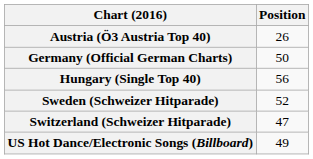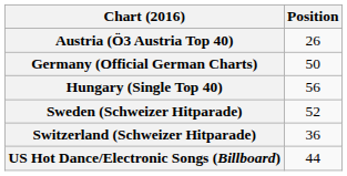 <table class="wikitable sortable plainrowheaders" style="text-align:center">
 <tr>
 <th scope="col">Chart (2016)</th>
 <th scope="col">Position</th>
 </tr>
 <tr>
 <th scope="row">Austria (Ö3 Austria Top 40)</th>
 <td>26</td>
 </tr>
 <tr>
 <th scope="row">Germany (Official German Charts)</th>
 <td>50</td>
 </tr>
 <tr>
 <th scope="row">Hungary (Single Top 40)</th>
 <td>56</td>
 </tr>
 <tr>
 <th scope="row">Sweden (Schweizer Hitparade)</th>
 <td>52</td>
 </tr>
 <tr>
 <th scope="row">Switzerland (Schweizer Hitparade)</th>
-<td>47</td>
+<td>36</td>
 </tr>
 <tr>
 <th scope="row">US Hot Dance/Electronic Songs (<em>Billboard</em>)</th>
-<td>49</td>
+<td>44</td>
 </tr>
 </table>
